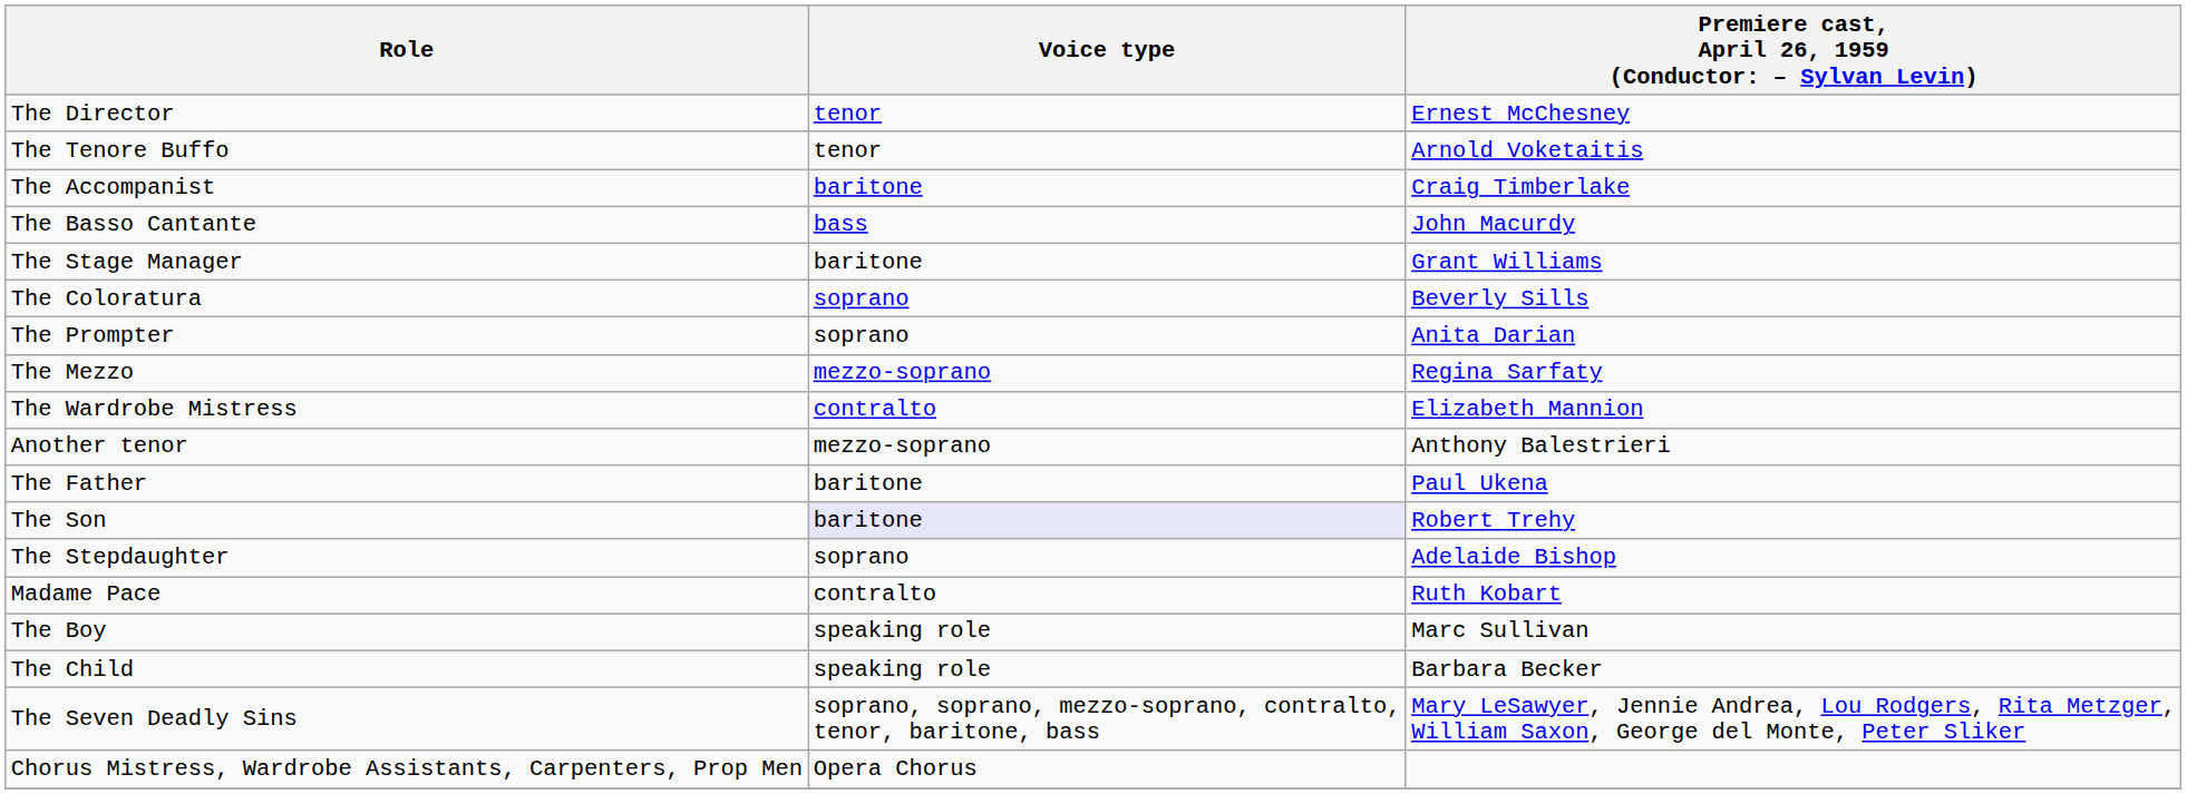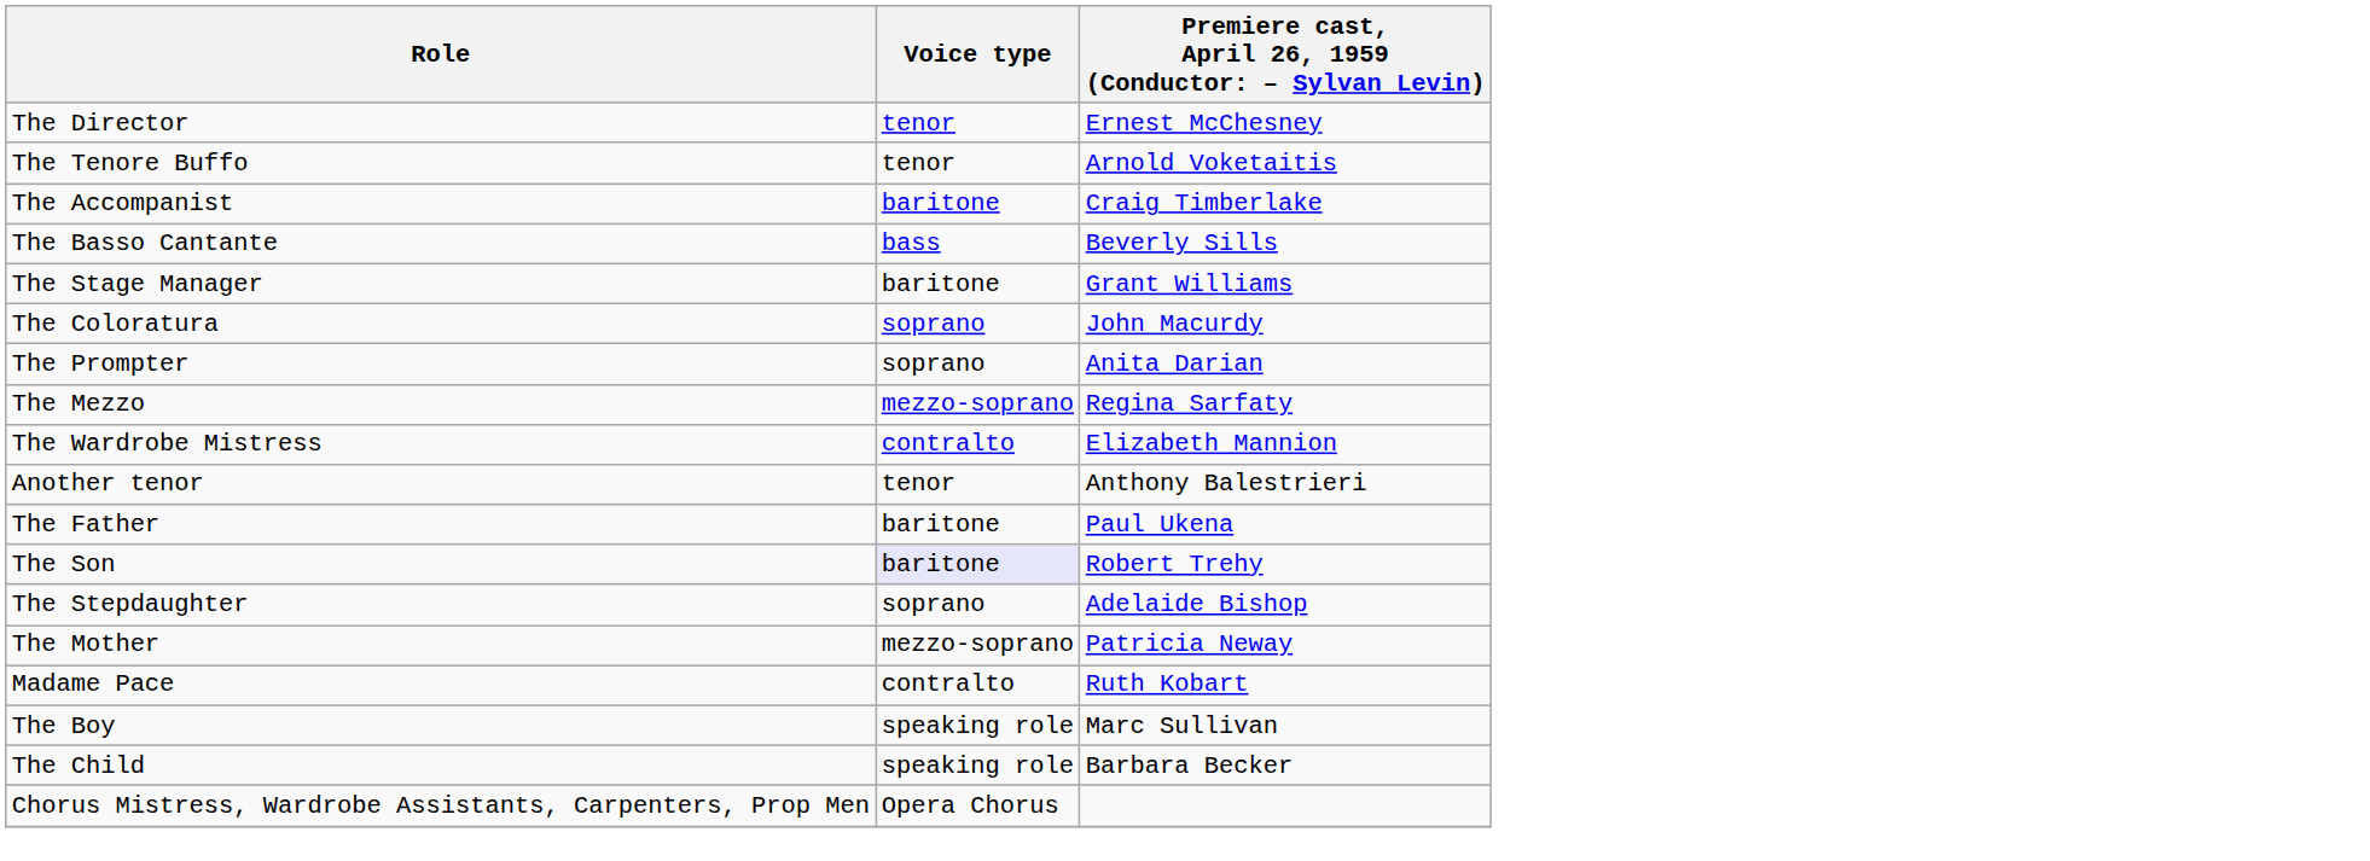 <table class="wikitable">
 <tr>
 <th>Role</th>
 <th>Voice type</th>
 <th>Premiere cast,<br> April 26, 1959 <br>(Conductor: – <a href='#'>Sylvan Levin</a>)</th>
 </tr>
 <tr>
 <td>The Director</td>
 <td><a href='#'>tenor</a></td>
 <td><a href='#'>Ernest McChesney</a></td>
 </tr>
 <tr>
 <td>The Tenore Buffo</td>
 <td>tenor</td>
 <td><a href='#'>Arnold Voketaitis</a></td>
 </tr>
 <tr>
 <td>The Accompanist</td>
 <td><a href='#'>baritone</a></td>
 <td><a href='#'>Craig Timberlake</a></td>
 </tr>
 <tr>
 <td>The Basso Cantante</td>
 <td><a href='#'>bass</a></td>
-<td><a href='#'>John Macurdy</a></td>
+<td><a href='#'>Beverly Sills</a></td>
 </tr>
 <tr>
 <td>The Stage Manager</td>
 <td>baritone</td>
 <td><a href='#'>Grant Williams</a></td>
 </tr>
 <tr>
 <td>The Coloratura</td>
 <td><a href='#'>soprano</a></td>
-<td><a href='#'>Beverly Sills</a></td>
+<td><a href='#'>John Macurdy</a></td>
 </tr>
 <tr>
 <td>The Prompter</td>
 <td>soprano</td>
 <td><a href='#'>Anita Darian</a></td>
 </tr>
 <tr>
 <td>The Mezzo</td>
 <td><a href='#'>mezzo-soprano</a></td>
 <td><a href='#'>Regina Sarfaty</a></td>
 </tr>
 <tr>
 <td>The Wardrobe Mistress</td>
 <td><a href='#'>contralto</a></td>
 <td><a href='#'>Elizabeth Mannion</a></td>
 </tr>
 <tr>
 <td>Another tenor</td>
-<td>mezzo-soprano</td>
+<td>tenor</td>
 <td>Anthony Balestrieri</td>
 </tr>
 <tr>
 <td>The Father</td>
 <td>baritone</td>
 <td><a href='#'>Paul Ukena</a></td>
 </tr>
 <tr>
 <td>The Son</td>
 <td style="background: lavender;">baritone</td>
 <td><a href='#'>Robert Trehy</a></td>
 </tr>
 <tr>
 <td>The Stepdaughter</td>
 <td>soprano</td>
 <td><a href='#'>Adelaide Bishop</a></td>
 </tr>
 <tr>
+<td>The Mother</td>
+<td>mezzo-soprano</td>
+<td><a href='#'>Patricia Neway</a></td>
+</tr>
+<tr>
 <td>Madame Pace</td>
 <td>contralto</td>
 <td><a href='#'>Ruth Kobart</a></td>
 </tr>
 <tr>
 <td>The Boy</td>
 <td>speaking role</td>
 <td>Marc Sullivan</td>
 </tr>
 <tr>
 <td>The Child</td>
 <td>speaking role</td>
 <td>Barbara Becker</td>
 </tr>
 <tr>
-<td>The Seven Deadly Sins</td>
-<td>soprano, soprano, mezzo-soprano, contralto,<br>tenor, baritone, bass</td>
-<td><a href='#'>Mary LeSawyer</a>, Jennie Andrea, <a href='#'>Lou Rodgers</a>, <a href='#'>Rita Metzger</a>,<br><a href='#'>William Saxon</a>, George del Monte, <a href='#'>Peter Sliker</a></td>
-</tr>
-<tr>
 <td>Chorus Mistress, Wardrobe Assistants, Carpenters, Prop Men</td>
 <td>Opera Chorus</td>
 <td></td>
 </tr>
 <tr>
 </tr>
 </table>
